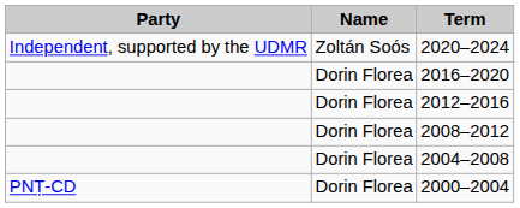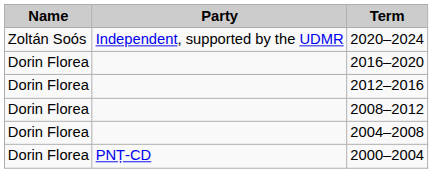 <table class="wikitable">
 <tr>
+<th style="background:#ccc">Name</th>
 <th style="background:#ccc">Party</th>
-<th style="background:#ccc">Name</th>
 <th style="background:#ccc">Term</th>
 </tr>
 <tr>
+<td>Zoltán Soós</td>
 <td><a href='#'>Independent</a>, supported by the <a href='#'>UDMR</a></td>
-<td>Zoltán Soós</td>
 <td>2020–2024</td>
 </tr>
 <tr>
+<td>Dorin Florea</td>
 <td></td>
-<td>Dorin Florea</td>
 <td>2016–2020</td>
 </tr>
 <tr>
+<td>Dorin Florea</td>
 <td></td>
-<td>Dorin Florea</td>
 <td>2012–2016</td>
 </tr>
 <tr>
+<td>Dorin Florea</td>
 <td></td>
-<td>Dorin Florea</td>
 <td>2008–2012</td>
 </tr>
 <tr>
+<td>Dorin Florea</td>
 <td></td>
-<td>Dorin Florea</td>
 <td>2004–2008</td>
 </tr>
 <tr>
+<td>Dorin Florea</td>
 <td><a href='#'>PNȚ-CD</a></td>
-<td>Dorin Florea</td>
 <td>2000–2004</td>
 </tr>
 </table>
